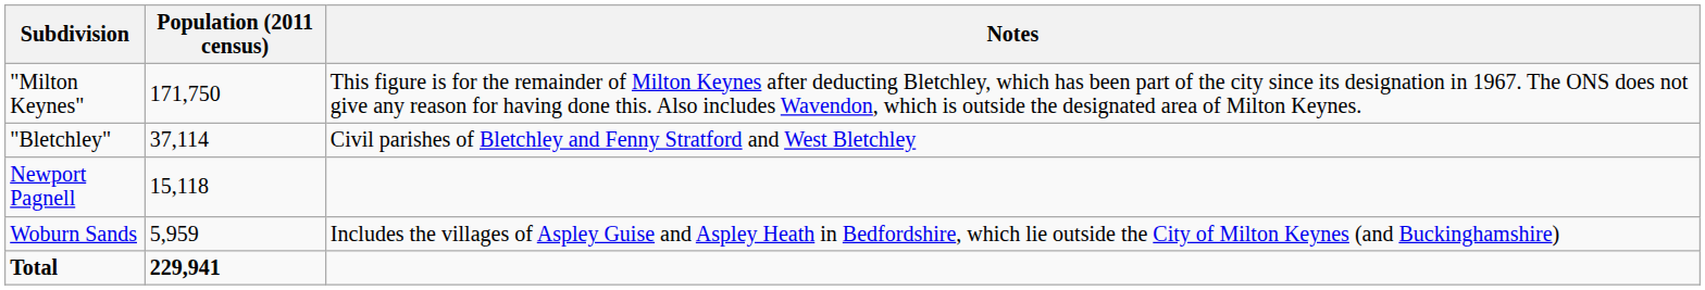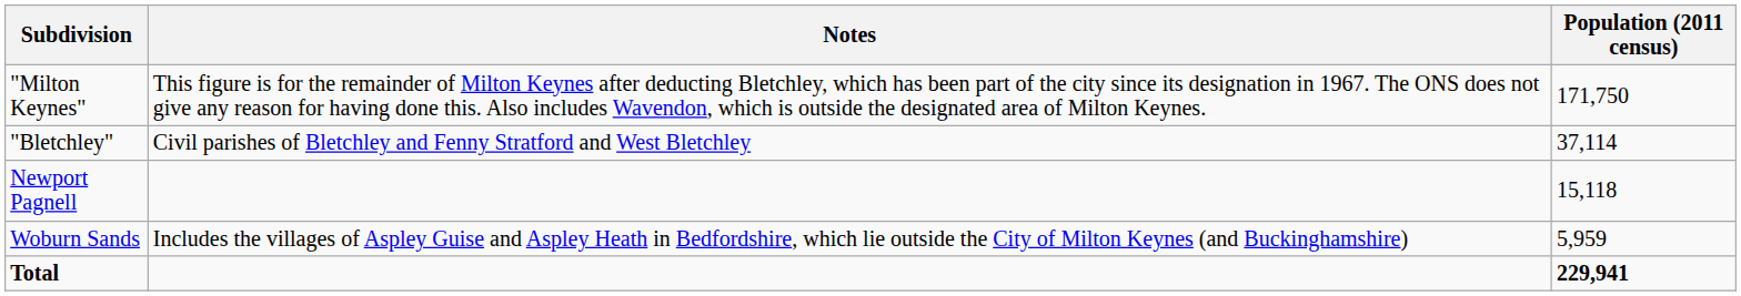 <table class="wikitable">
 <tr>
 <th>Subdivision</th>
+<th>Notes</th>
 <th>Population (2011 census)</th>
-<th>Notes</th>
 </tr>
 <tr>
 <td>"Milton Keynes"</td>
+<td>This figure is for the remainder of <a href='#'>Milton Keynes</a> after deducting Bletchley, which has been part of the city since its designation in 1967. The ONS does not give any reason for having done this. Also includes <a href='#'>Wavendon</a>, which is outside the designated area of Milton Keynes.</td>
 <td>171,750</td>
-<td>This figure is for the remainder of <a href='#'>Milton Keynes</a> after deducting Bletchley, which has been part of the city since its designation in 1967. The ONS does not give any reason for having done this. Also includes <a href='#'>Wavendon</a>, which is outside the designated area of Milton Keynes.</td>
 </tr>
 <tr>
 <td>"Bletchley"</td>
+<td>Civil parishes of <a href='#'>Bletchley and Fenny Stratford</a> and <a href='#'>West Bletchley</a></td>
 <td>37,114</td>
-<td>Civil parishes of <a href='#'>Bletchley and Fenny Stratford</a> and <a href='#'>West Bletchley</a></td>
 </tr>
 <tr>
 <td><a href='#'>Newport Pagnell</a></td>
+<td></td>
 <td>15,118</td>
-<td></td>
 </tr>
 <tr>
 <td><a href='#'>Woburn Sands</a></td>
+<td>Includes the villages of <a href='#'>Aspley Guise</a> and <a href='#'>Aspley Heath</a> in <a href='#'>Bedfordshire</a>, which lie outside the <a href='#'>City of Milton Keynes</a> (and <a href='#'>Buckinghamshire</a>)</td>
 <td>5,959</td>
-<td>Includes the villages of <a href='#'>Aspley Guise</a> and <a href='#'>Aspley Heath</a> in <a href='#'>Bedfordshire</a>, which lie outside the <a href='#'>City of Milton Keynes</a> (and <a href='#'>Buckinghamshire</a>)</td>
 </tr>
 <tr>
 <td><strong>Total</strong></td>
+<td></td>
 <td><strong>229,941</strong></td>
-<td></td>
 </tr>
 </table>
